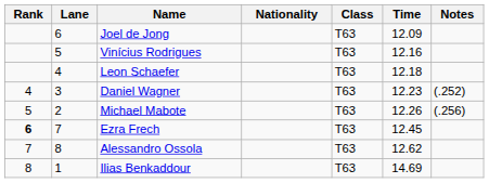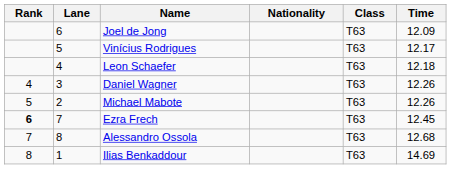 <table class="wikitable sortable" style="text-align:left ; width:50%">
 <tr>
 <th>Rank</th>
 <th>Lane</th>
 <th>Name</th>
 <th>Nationality</th>
 <th>Class</th>
 <th>Time</th>
-<th>Notes</th>
 </tr>
 <tr>
 <td align=center></td>
 <td>6</td>
 <td><a href='#'>Joel de Jong </a></td>
 <td></td>
 <td>T63</td>
 <td align=center>12.09</td>
-<td></td>
 </tr>
 <tr>
 <td align=center></td>
 <td>5</td>
 <td><a href='#'>Vinícius  Rodrigues</a></td>
 <td></td>
 <td>T63</td>
-<td align=center>12.16</td>
-<td></td>
+<td align=center>12.17</td>
 </tr>
 <tr>
 <td align=center></td>
 <td>4</td>
 <td><a href='#'>Leon  Schaefer</a></td>
 <td></td>
 <td>T63</td>
 <td align=center>12.18</td>
-<td></td>
 </tr>
 <tr>
 <td align=center>4</td>
 <td>3</td>
 <td><a href='#'>Daniel  Wagner</a></td>
 <td></td>
 <td>T63</td>
-<td align=center>12.23</td>
-<td>(.252)   </td>
+<td align=center>12.26</td>
 </tr>
 <tr>
 <td align=center>5</td>
 <td>2</td>
 <td><a href='#'>Michael Mabote</a></td>
 <td></td>
 <td>T63</td>
 <td align=center>12.26</td>
-<td>(.256)   </td>
 </tr>
 <tr>
 <td align=center><strong>6</strong></td>
 <td>7</td>
 <td><a href='#'>Ezra Frech</a></td>
 <td></td>
 <td>T63</td>
 <td align=center>12.45</td>
-<td></td>
 </tr>
 <tr>
 <td align=center>7</td>
 <td>8</td>
 <td><a href='#'>Alessandro  Ossola</a></td>
 <td></td>
 <td>T63</td>
-<td align=center>12.62</td>
-<td></td>
+<td align=center>12.68</td>
 </tr>
 <tr>
 <td align=center>8</td>
 <td>1</td>
 <td><a href='#'>Ilias  Benkaddour</a></td>
 <td></td>
 <td>T63</td>
 <td align=center>14.69</td>
-<td></td>
 </tr>
 </table>
